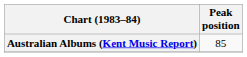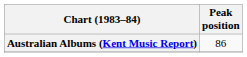 <table class="wikitable sortable plainrowheaders" style="text-align:center">
 <tr>
 <th scope="col">Chart (1983–84)</th>
 <th scope="col">Peak<br>position</th>
 </tr>
 <tr>
 <th scope="row">Australian Albums (<a href='#'>Kent Music Report</a>)</th>
-<td>85</td>
+<td>86</td>
 </tr>
 <tr>
 </tr>
 <tr>
 </tr>
 <tr>
 </tr>
 <tr>
 </tr>
 <tr>
 </tr>
 <tr>
 </tr>
 <tr>
 </tr>
 </table>
